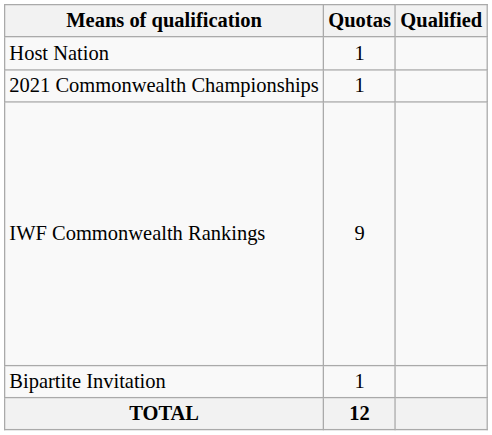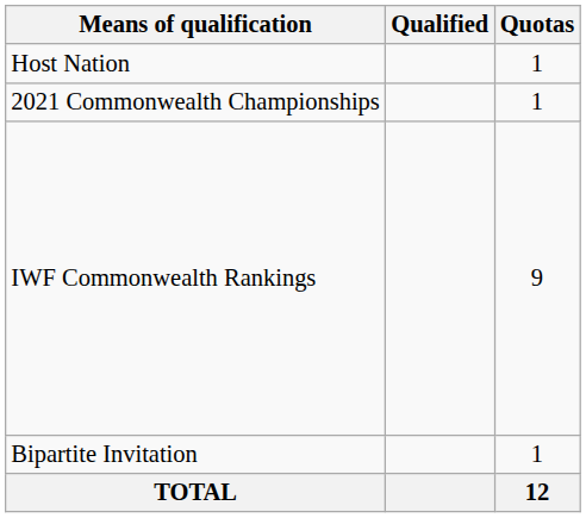 <table class = "wikitable">
 <tr>
 <th>Means of qualification</th>
+<th>Qualified</th>
 <th>Quotas</th>
-<th>Qualified</th>
 </tr>
 <tr>
 <td>Host Nation</td>
+<td></td>
 <td align="center">1</td>
-<td></td>
 </tr>
 <tr>
 <td>2021 Commonwealth Championships</td>
+<td></td>
 <td align="center">1</td>
-<td></td>
 </tr>
 <tr>
 <td>IWF Commonwealth Rankings</td>
+<td><br><br><em></em><br><br><br><br><br><br><s></s><br><br><br><s></s></td>
 <td align="center">9</td>
-<td><br><br><em></em><br><br><br><br><br><br><s></s><br><br><br><s></s></td>
 </tr>
 <tr>
 <td>Bipartite Invitation</td>
+<td></td>
 <td align="center">1</td>
-<td></td>
 </tr>
 <tr>
 <th>TOTAL</th>
+<th></th>
 <th>12</th>
-<th></th>
 </tr>
 </table>
